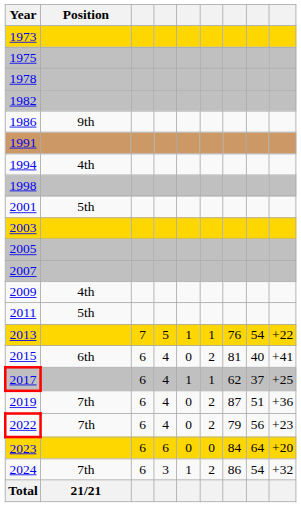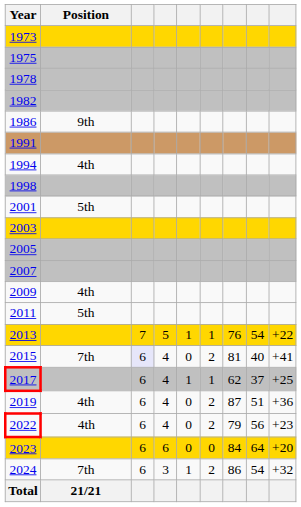 <table class="wikitable" style="text-align: center;">
 <tr>
 <th>Year</th>
 <th width="100">Position</th>
 <th width="20"></th>
 <th width="20"></th>
 <th width="20"></th>
 <th width="20"></th>
 <th width="20"></th>
 <th width="20"></th>
 <th width="20"></th>
 </tr>
 <tr bgcolor=gold>
 <td> <a href='#'>1973</a></td>
 <td></td>
 <td></td>
 <td></td>
 <td></td>
 <td></td>
 <td></td>
 <td></td>
 <td></td>
 </tr>
 <tr bgcolor=silver>
 <td> <a href='#'>1975</a></td>
 <td></td>
 <td></td>
 <td></td>
 <td></td>
 <td></td>
 <td></td>
 <td></td>
 <td></td>
 </tr>
 <tr bgcolor=silver>
 <td> <a href='#'>1978</a></td>
 <td></td>
 <td></td>
 <td></td>
 <td></td>
 <td></td>
 <td></td>
 <td></td>
 <td></td>
 </tr>
 <tr bgcolor=silver>
 <td> <a href='#'>1982</a></td>
 <td></td>
 <td></td>
 <td></td>
 <td></td>
 <td></td>
 <td></td>
 <td></td>
 <td></td>
 </tr>
 <tr>
 <td> <a href='#'>1986</a></td>
 <td>9th</td>
 <td></td>
 <td></td>
 <td></td>
 <td></td>
 <td></td>
 <td></td>
 <td></td>
 </tr>
 <tr bgcolor=cc9966>
 <td> <a href='#'>1991</a></td>
 <td></td>
 <td></td>
 <td></td>
 <td></td>
 <td></td>
 <td></td>
 <td></td>
 <td></td>
 </tr>
 <tr>
 <td> <a href='#'>1994</a></td>
 <td>4th</td>
 <td></td>
 <td></td>
 <td></td>
 <td></td>
 <td></td>
 <td></td>
 <td></td>
 </tr>
 <tr bgcolor=silver>
 <td> <a href='#'>1998</a></td>
 <td></td>
 <td></td>
 <td></td>
 <td></td>
 <td></td>
 <td></td>
 <td></td>
 <td></td>
 </tr>
 <tr>
 <td> <a href='#'>2001</a></td>
 <td>5th</td>
 <td></td>
 <td></td>
 <td></td>
 <td></td>
 <td></td>
 <td></td>
 <td></td>
 </tr>
 <tr bgcolor=gold>
 <td> <a href='#'>2003</a></td>
 <td></td>
 <td></td>
 <td></td>
 <td></td>
 <td></td>
 <td></td>
 <td></td>
 <td></td>
 </tr>
 <tr bgcolor=silver>
 <td> <a href='#'>2005</a></td>
 <td></td>
 <td></td>
 <td></td>
 <td></td>
 <td></td>
 <td></td>
 <td></td>
 <td></td>
 </tr>
 <tr bgcolor=silver>
 <td> <a href='#'>2007</a></td>
 <td></td>
 <td></td>
 <td></td>
 <td></td>
 <td></td>
 <td></td>
 <td></td>
 <td></td>
 </tr>
 <tr>
 <td> <a href='#'>2009</a></td>
 <td>4th</td>
 <td></td>
 <td></td>
 <td></td>
 <td></td>
 <td></td>
 <td></td>
 <td></td>
 </tr>
 <tr>
 <td> <a href='#'>2011</a></td>
 <td>5th</td>
 <td></td>
 <td></td>
 <td></td>
 <td></td>
 <td></td>
 <td></td>
 <td></td>
 </tr>
 <tr bgcolor=gold>
 <td> <a href='#'>2013</a></td>
 <td></td>
 <td>7</td>
 <td>5</td>
 <td>1</td>
 <td>1</td>
 <td>76</td>
 <td>54</td>
 <td>+22</td>
 </tr>
 <tr>
 <td> <a href='#'>2015</a></td>
-<td>6th</td>
-<td>6</td>
+<td>7th</td>
+<td style="background: lavender;">6</td>
 <td>4</td>
 <td>0</td>
 <td>2</td>
 <td>81</td>
 <td>40</td>
 <td>+41</td>
 </tr>
 <tr bgcolor=silver>
 <td style="border: 3px solid red"> <a href='#'>2017</a></td>
 <td></td>
 <td>6</td>
 <td>4</td>
 <td>1</td>
 <td>1</td>
 <td>62</td>
 <td>37</td>
 <td>+25</td>
 </tr>
 <tr>
 <td> <a href='#'>2019</a></td>
-<td>7th</td>
+<td>4th</td>
 <td>6</td>
 <td>4</td>
 <td>0</td>
 <td>2</td>
 <td>87</td>
 <td>51</td>
 <td>+36</td>
 </tr>
 <tr>
 <td style="border: 3px solid red"> <a href='#'>2022</a></td>
-<td>7th</td>
+<td>4th</td>
 <td>6</td>
 <td>4</td>
 <td>0</td>
 <td>2</td>
 <td>79</td>
 <td>56</td>
 <td>+23</td>
 </tr>
 <tr bgcolor=gold>
 <td> <a href='#'>2023</a></td>
 <td></td>
 <td>6</td>
 <td>6</td>
 <td>0</td>
 <td>0</td>
 <td>84</td>
 <td>64</td>
 <td>+20</td>
 </tr>
 <tr>
 <td> <a href='#'>2024</a></td>
 <td>7th</td>
 <td>6</td>
 <td>3</td>
 <td>1</td>
 <td>2</td>
 <td>86</td>
 <td>54</td>
 <td>+32</td>
 </tr>
 <tr>
 <th>Total</th>
 <th>21/21</th>
 <th></th>
 <th></th>
 <th></th>
 <th></th>
 <th></th>
 <th></th>
 <th></th>
 </tr>
 </table>
